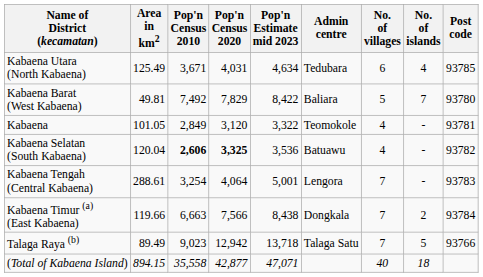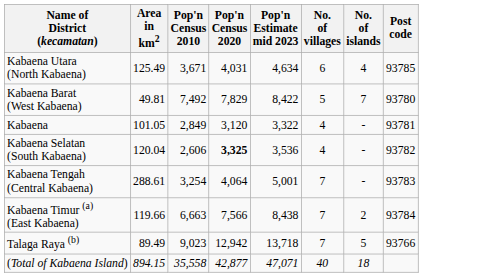 <table class="sortable wikitable">
 <tr>
 <th>Name of<br>District<br>(<em>kecamatan</em>)</th>
 <th>Area <br> in <br>km<sup>2</sup></th>
 <th>Pop'n<br>Census<br>2010</th>
 <th>Pop'n<br>Census<br>2020</th>
 <th>Pop'n<br>Estimate<br>mid 2023</th>
-<th>Admin<br>centre</th>
 <th>No.<br>of<br>villages</th>
 <th>No.<br>of<br>islands</th>
 <th>Post<br>code</th>
 </tr>
 <tr>
 <td>Kabaena Utara <br>(North Kabaena)</td>
 <td align="right">125.49</td>
 <td align="right">3,671</td>
 <td align="right">4,031</td>
 <td align="right">4,634</td>
-<td>Tedubara</td>
 <td align="center">6</td>
 <td align="center">4</td>
 <td>93785</td>
 </tr>
 <tr>
 <td>Kabaena Barat <br>(West Kabaena)</td>
 <td align="right">49.81</td>
 <td align="right">7,492</td>
 <td align="right">7,829</td>
 <td align="right">8,422</td>
-<td>Baliara</td>
 <td align="center">5</td>
 <td align="center">7</td>
 <td>93780</td>
 </tr>
 <tr>
 <td>Kabaena</td>
 <td align="right">101.05</td>
 <td align="right">2,849</td>
 <td align="right">3,120</td>
 <td align="right">3,322</td>
-<td>Teomokole</td>
 <td align="center">4</td>
 <td align="center">-</td>
 <td>93781</td>
 </tr>
 <tr>
 <td>Kabaena Selatan <br>(South Kabaena)</td>
 <td align="right">120.04</td>
-<td align="right"><strong>2,606</strong></td>
+<td align="right">2,606</td>
 <td align="right"><strong>3,325</strong></td>
 <td align="right">3,536</td>
-<td>Batuawu</td>
 <td align="center">4</td>
 <td align="center">-</td>
 <td>93782</td>
 </tr>
 <tr>
 <td>Kabaena Tengah <br>(Central Kabaena)</td>
 <td align="right">288.61</td>
 <td align="right">3,254</td>
 <td align="right">4,064</td>
 <td align="right">5,001</td>
-<td>Lengora</td>
 <td align="center">7</td>
 <td align="center">-</td>
 <td>93783</td>
 </tr>
 <tr>
 <td>Kabaena Timur <sup>(a)</sup> <br>(East Kabaena)</td>
 <td align="right">119.66</td>
 <td align="right">6,663</td>
 <td align="right">7,566</td>
 <td align="right">8,438</td>
-<td>Dongkala</td>
 <td align="center">7</td>
 <td align="center">2</td>
 <td>93784</td>
 </tr>
 <tr>
 <td>Talaga Raya <sup>(b)</sup></td>
 <td align="right">89.49</td>
 <td align="right">9,023</td>
 <td align="right">12,942</td>
 <td align="right">13,718</td>
-<td>Talaga Satu</td>
 <td align="center">7</td>
 <td align="center">5</td>
 <td>93766</td>
 </tr>
 <tr>
 <td>(<em>Total of Kabaena Island</em>)</td>
 <td align="right"><em>894.15</em></td>
 <td align="right"><em>35,558</em></td>
 <td align="right"><em>42,877</em></td>
 <td align="right"><em>47,071</em></td>
-<td></td>
 <td align="center"><em>40</em></td>
 <td align="center"><em>18</em></td>
 <td></td>
 </tr>
 </table>
